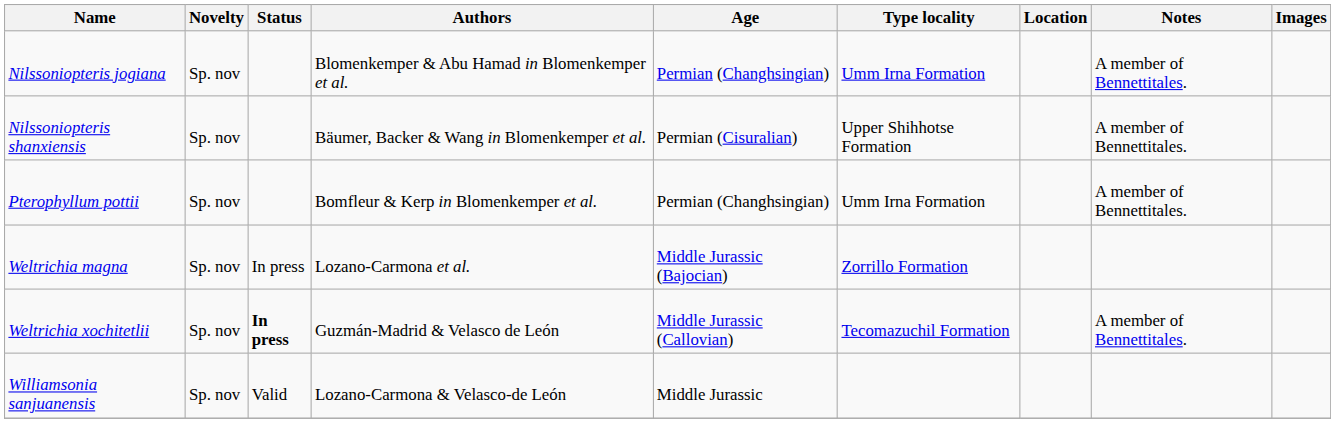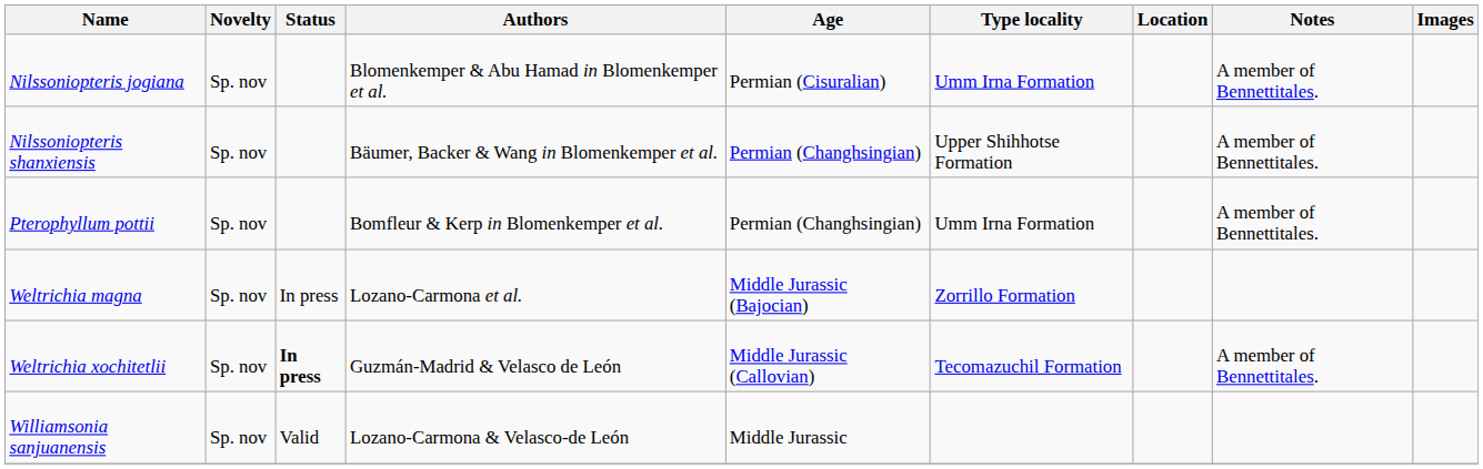 <table class="wikitable sortable" align="center" width="100%">
 <tr>
 <th>Name</th>
 <th>Novelty</th>
 <th>Status</th>
 <th>Authors</th>
 <th>Age</th>
 <th>Type locality</th>
 <th>Location</th>
 <th>Notes</th>
 <th>Images</th>
 </tr>
 <tr>
 <td><br><em><a href='#'>Nilssoniopteris jogiana</a></em></td>
 <td><br>Sp. nov</td>
 <td></td>
 <td><br>Blomenkemper & Abu Hamad <em>in</em> Blomenkemper <em>et al.</em></td>
-<td><br><a href='#'>Permian</a> (<a href='#'>Changhsingian</a>)</td>
+<td><br>Permian (<a href='#'>Cisuralian</a>)</td>
 <td><br><a href='#'>Umm Irna Formation</a></td>
 <td><br></td>
 <td><br>A member of <a href='#'>Bennettitales</a>.</td>
 <td></td>
 </tr>
 <tr>
 <td><br><em><a href='#'>Nilssoniopteris shanxiensis</a></em></td>
 <td><br>Sp. nov</td>
 <td></td>
 <td><br>Bäumer, Backer & Wang <em>in</em> Blomenkemper <em>et al.</em></td>
-<td><br>Permian (<a href='#'>Cisuralian</a>)</td>
+<td><br><a href='#'>Permian</a> (<a href='#'>Changhsingian</a>)</td>
 <td><br>Upper Shihhotse Formation</td>
 <td><br></td>
 <td><br>A member of Bennettitales.</td>
 <td></td>
 </tr>
 <tr>
 <td><br><em><a href='#'>Pterophyllum pottii</a></em></td>
 <td><br>Sp. nov</td>
 <td></td>
 <td><br>Bomfleur & Kerp <em>in</em> Blomenkemper <em>et al.</em></td>
 <td><br>Permian (Changhsingian)</td>
 <td><br>Umm Irna Formation</td>
 <td><br></td>
 <td><br>A member of Bennettitales.</td>
 <td></td>
 </tr>
 <tr>
 <td><br><em><a href='#'>Weltrichia magna</a></em></td>
 <td><br>Sp. nov</td>
 <td><br>In press</td>
 <td><br>Lozano-Carmona <em>et al.</em></td>
 <td><br><a href='#'>Middle Jurassic</a> (<a href='#'>Bajocian</a>)</td>
 <td><br><a href='#'>Zorrillo Formation</a></td>
 <td><br></td>
 <td></td>
 <td></td>
 </tr>
 <tr>
 <td><br><em><a href='#'>Weltrichia xochitetlii</a></em></td>
 <td><br>Sp. nov</td>
 <td><strong><br>In press</strong></td>
 <td><br>Guzmán-Madrid & Velasco de León</td>
 <td><br><a href='#'>Middle Jurassic</a> (<a href='#'>Callovian</a>)</td>
 <td><br><a href='#'>Tecomazuchil Formation</a></td>
 <td><br></td>
 <td><br>A member of <a href='#'>Bennettitales</a>.</td>
 <td></td>
 </tr>
 <tr>
 <td><br><em><a href='#'>Williamsonia sanjuanensis</a></em></td>
 <td><br>Sp. nov</td>
 <td><br>Valid</td>
 <td><br>Lozano-Carmona & Velasco-de León</td>
 <td><br>Middle Jurassic</td>
 <td></td>
 <td><br></td>
 <td></td>
 <td></td>
 </tr>
 <tr>
 </tr>
 </table>
